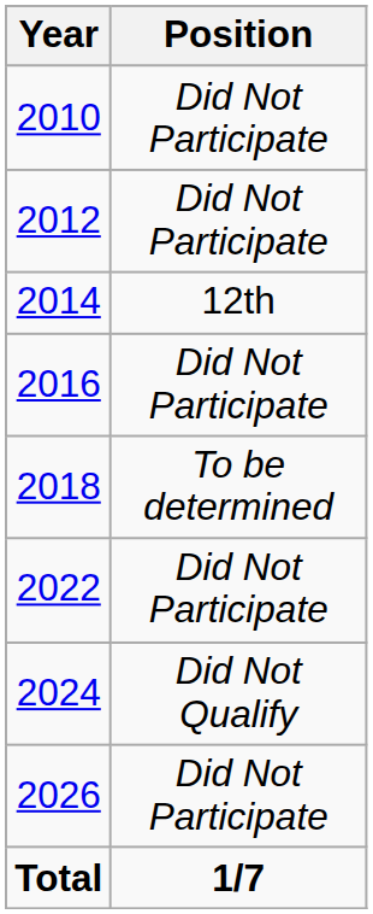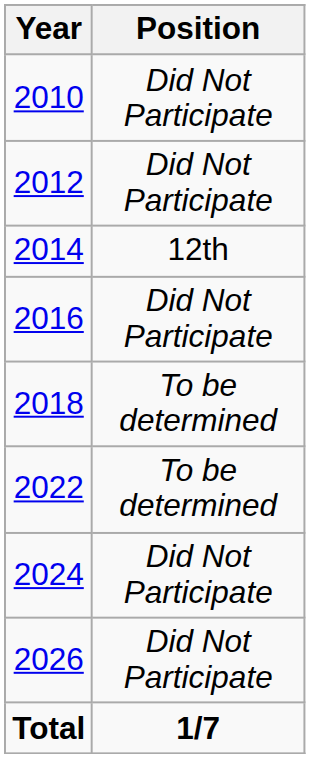 <table class="wikitable" style="text-align: center;">
 <tr>
 <th>Year</th>
 <th width="100">Position</th>
 </tr>
 <tr>
 <td> <a href='#'>2010</a></td>
 <td><em>Did Not Participate</em></td>
 </tr>
 <tr>
 <td> <a href='#'>2012</a></td>
 <td><em>Did Not Participate</em></td>
 </tr>
 <tr>
 <td> <a href='#'>2014</a></td>
 <td>12th</td>
 </tr>
 <tr>
 <td> <a href='#'>2016</a></td>
 <td><em>Did Not Participate</em></td>
 </tr>
 <tr>
 <td> <a href='#'>2018</a></td>
 <td><em>To be determined</em></td>
 </tr>
 <tr>
 <td>  <a href='#'>2022</a></td>
-<td><em>Did Not Participate</em></td>
+<td><em>To be determined</em></td>
 </tr>
 <tr>
 <td> <a href='#'>2024</a></td>
-<td><em>Did Not Qualify</em></td>
+<td><em>Did Not Participate</em></td>
 </tr>
 <tr>
 <td> <a href='#'>2026</a></td>
 <td><em>Did Not Participate</em></td>
 </tr>
 <tr>
 <td><strong>Total</strong></td>
 <td><strong>1/7</strong></td>
 </tr>
 <tr>
 </tr>
 </table>
